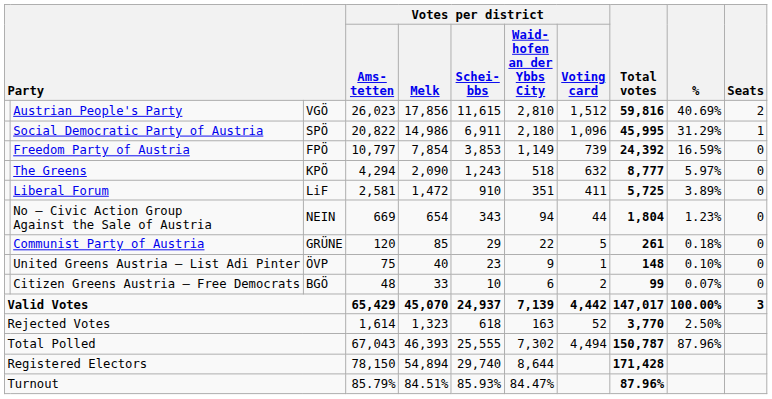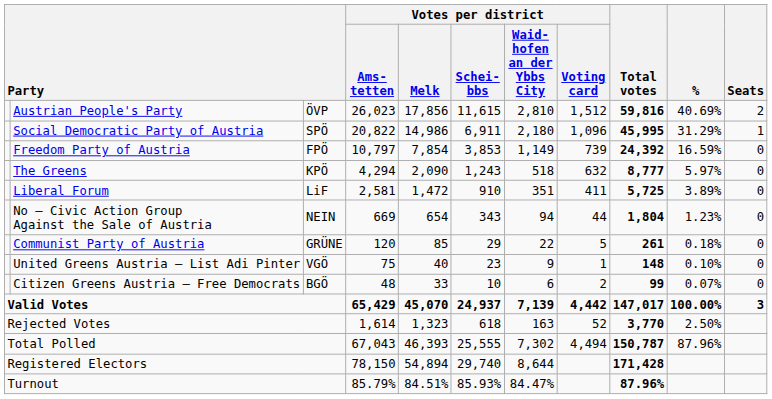 <table class="wikitable" border="1" style="text-align:right;">
 <tr>
 <th style="text-align:left;" valign=bottom rowspan=2 colspan=3>Party</th>
 <th colspan=5>Votes per district</th>
 <th align=center valign=bottom rowspan=2 width="50">Total<br>votes</th>
 <th align=center valign=bottom rowspan=2 width="50">%</th>
 <th align=center valign=bottom rowspan=2>Seats</th>
 </tr>
 <tr>
 <th align=center valign=bottom width="50"><a href='#'>Ams-<br>tetten</a></th>
 <th align=center valign=bottom width="50"><a href='#'>Melk</a></th>
 <th align=center valign=bottom width="50"><a href='#'>Schei-<br>bbs</a></th>
 <th align=center valign=bottom width="50"><a href='#'>Waid-<br>hofen<br>an der<br>Ybbs<br>City</a></th>
 <th align=center valign=bottom width="50"><a href='#'>Voting<br>card</a></th>
 </tr>
 <tr>
 <td></td>
 <td align=left><a href='#'>Austrian People's Party</a></td>
-<td align=left>VGÖ</td>
+<td align=left>ÖVP</td>
 <td>26,023</td>
 <td>17,856</td>
 <td>11,615</td>
 <td>2,810</td>
 <td>1,512</td>
 <td><strong>59,816</strong></td>
 <td>40.69%</td>
 <td>2</td>
 </tr>
 <tr>
 <td></td>
 <td align=left style="white-space: nowrap;"><a href='#'>Social Democratic Party of Austria</a></td>
 <td align=left>SPÖ</td>
 <td>20,822</td>
 <td>14,986</td>
 <td>6,911</td>
 <td>2,180</td>
 <td>1,096</td>
 <td><strong>45,995</strong></td>
 <td>31.29%</td>
 <td>1</td>
 </tr>
 <tr>
 <td></td>
 <td align=left><a href='#'>Freedom Party of Austria</a></td>
 <td align=left>FPÖ</td>
 <td>10,797</td>
 <td>7,854</td>
 <td>3,853</td>
 <td>1,149</td>
 <td>739</td>
 <td><strong>24,392</strong></td>
 <td>16.59%</td>
 <td>0</td>
 </tr>
 <tr>
 <td></td>
 <td align=left><a href='#'>The Greens</a></td>
 <td align=left>KPÖ</td>
 <td>4,294</td>
 <td>2,090</td>
 <td>1,243</td>
 <td>518</td>
 <td>632</td>
 <td><strong>8,777</strong></td>
 <td>5.97%</td>
 <td>0</td>
 </tr>
 <tr>
 <td></td>
 <td align=left><a href='#'>Liberal Forum</a></td>
 <td align=left>LiF</td>
 <td>2,581</td>
 <td>1,472</td>
 <td>910</td>
 <td>351</td>
 <td>411</td>
 <td><strong>5,725</strong></td>
 <td>3.89%</td>
 <td>0</td>
 </tr>
 <tr>
 <td></td>
 <td align=left>No – Civic Action Group<br>Against the Sale of Austria</td>
 <td align=left>NEIN</td>
 <td>669</td>
 <td>654</td>
 <td>343</td>
 <td>94</td>
 <td>44</td>
 <td><strong>1,804</strong></td>
 <td>1.23%</td>
 <td>0</td>
 </tr>
 <tr>
 <td></td>
 <td align=left><a href='#'>Communist Party of Austria</a></td>
 <td align=left>GRÜNE</td>
 <td>120</td>
 <td>85</td>
 <td>29</td>
 <td>22</td>
 <td>5</td>
 <td><strong>261</strong></td>
 <td>0.18%</td>
 <td>0</td>
 </tr>
 <tr>
 <td></td>
 <td align=left>United Greens Austria – List Adi Pinter</td>
-<td align=left>ÖVP</td>
+<td align=left>VGÖ</td>
 <td>75</td>
 <td>40</td>
 <td>23</td>
 <td>9</td>
 <td>1</td>
 <td><strong>148</strong></td>
 <td>0.10%</td>
 <td>0</td>
 </tr>
 <tr>
 <td></td>
 <td align=left>Citizen Greens Austria – Free Democrats</td>
 <td align=left>BGÖ</td>
 <td>48</td>
 <td>33</td>
 <td>10</td>
 <td>6</td>
 <td>2</td>
 <td><strong>99</strong></td>
 <td>0.07%</td>
 <td>0</td>
 </tr>
 <tr style="font-weight:bold">
 <td align=left colspan=3>Valid Votes</td>
 <td>65,429</td>
 <td>45,070</td>
 <td>24,937</td>
 <td>7,139</td>
 <td>4,442</td>
 <td>147,017</td>
 <td>100.00%</td>
 <td>3</td>
 </tr>
 <tr>
 <td align=left colspan=3>Rejected Votes</td>
 <td>1,614</td>
 <td>1,323</td>
 <td>618</td>
 <td>163</td>
 <td>52</td>
 <td><strong>3,770</strong></td>
 <td>2.50%</td>
 <td></td>
 </tr>
 <tr>
 <td align=left colspan=3>Total Polled</td>
 <td>67,043</td>
 <td>46,393</td>
 <td>25,555</td>
 <td>7,302</td>
 <td>4,494</td>
 <td><strong>150,787</strong></td>
 <td>87.96%</td>
 <td></td>
 </tr>
 <tr>
 <td align=left colspan=3>Registered Electors</td>
 <td>78,150</td>
 <td>54,894</td>
 <td>29,740</td>
 <td>8,644</td>
 <td></td>
 <td><strong>171,428</strong></td>
 <td></td>
 <td></td>
 </tr>
 <tr>
 <td align=left colspan=3>Turnout</td>
 <td>85.79%</td>
 <td>84.51%</td>
 <td>85.93%</td>
 <td>84.47%</td>
 <td></td>
 <td><strong>87.96%</strong></td>
 <td></td>
 <td></td>
 </tr>
 </table>
